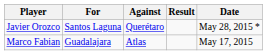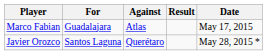 <table class="wikitable sortable">
 <tr>
 <th>Player</th>
 <th>For</th>
 <th>Against</th>
 <th align=center>Result</th>
 <th>Date</th>
 </tr>
 <tr>
+<td> <a href='#'>Marco Fabian</a></td>
+<td><a href='#'>Guadalajara</a></td>
+<td><a href='#'>Atlas</a></td>
+<td align="center"></td>
+<td>May 17, 2015</td>
+</tr>
+<tr>
 <td> <a href='#'>Javier Orozco</a></td>
 <td><a href='#'>Santos Laguna</a></td>
 <td><a href='#'>Querétaro</a></td>
 <td align="center"></td>
 <td>May 28, 2015 *</td>
 </tr>
-<tr>
-<td> <a href='#'>Marco Fabian</a></td>
-<td><a href='#'>Guadalajara</a></td>
-<td><a href='#'>Atlas</a></td>
-<td align="center"></td>
-<td>May 17, 2015</td>
-</tr>
 </table>
